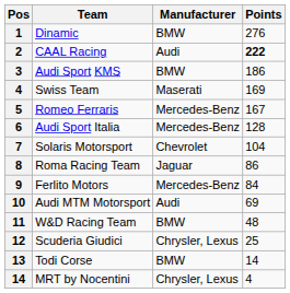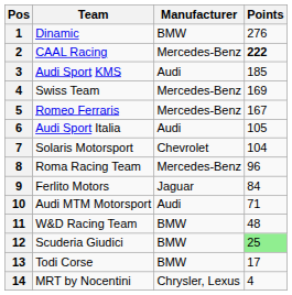 <table class="wikitable" style="font-size: 90%">
 <tr>
 <th>Pos</th>
 <th>Team</th>
 <th>Manufacturer</th>
 <th>Points</th>
 </tr>
 <tr>
 <th>1</th>
 <td> <a href='#'>Dinamic</a></td>
 <td>BMW</td>
 <td>276</td>
 </tr>
 <tr>
 <th>2</th>
 <td> <a href='#'>CAAL Racing</a></td>
-<td>Audi</td>
+<td>Mercedes-Benz</td>
 <td><strong>222</strong></td>
 </tr>
 <tr>
 <th>3</th>
 <td> <a href='#'>Audi Sport</a> <a href='#'>KMS</a></td>
-<td>BMW</td>
-<td>186</td>
+<td>Audi</td>
+<td>185</td>
 </tr>
 <tr>
 <th>4</th>
 <td> Swiss Team</td>
-<td>Maserati</td>
+<td>Mercedes-Benz</td>
 <td>169</td>
 </tr>
 <tr>
 <th>5</th>
 <td> <a href='#'>Romeo Ferraris</a></td>
 <td>Mercedes-Benz</td>
 <td>167</td>
 </tr>
 <tr>
 <th>6</th>
 <td> <a href='#'>Audi Sport</a> Italia</td>
-<td>Mercedes-Benz</td>
-<td>128</td>
+<td>Audi</td>
+<td>105</td>
 </tr>
 <tr>
 <th>7</th>
 <td> Solaris Motorsport</td>
 <td>Chevrolet</td>
 <td>104</td>
 </tr>
 <tr>
 <th>8</th>
 <td> Roma Racing Team</td>
-<td>Jaguar</td>
-<td>86</td>
+<td>Mercedes-Benz</td>
+<td>96</td>
 </tr>
 <tr>
 <th>9</th>
 <td> Ferlito Motors</td>
-<td>Mercedes-Benz</td>
+<td>Jaguar</td>
 <td>84</td>
 </tr>
 <tr>
 <th>10</th>
 <td> Audi MTM Motorsport</td>
 <td>Audi</td>
-<td>69</td>
+<td>71</td>
 </tr>
 <tr>
 <th>11</th>
 <td> W&D Racing Team</td>
 <td>BMW</td>
 <td>48</td>
 </tr>
 <tr>
 <th>12</th>
 <td> Scuderia Giudici</td>
-<td>Chrysler, Lexus</td>
-<td>25</td>
+<td>BMW</td>
+<td style="background: lightgreen;">25</td>
 </tr>
 <tr>
 <th>13</th>
 <td> Todi Corse</td>
 <td>BMW</td>
-<td>14</td>
+<td>17</td>
 </tr>
 <tr>
 <th>14</th>
 <td> MRT by Nocentini</td>
 <td>Chrysler, Lexus</td>
 <td>4</td>
 </tr>
 </table>
